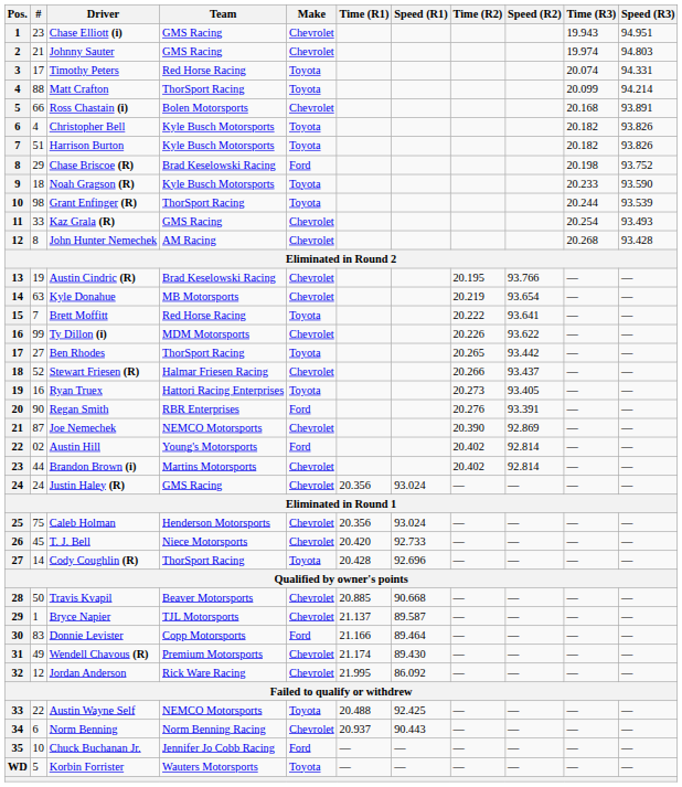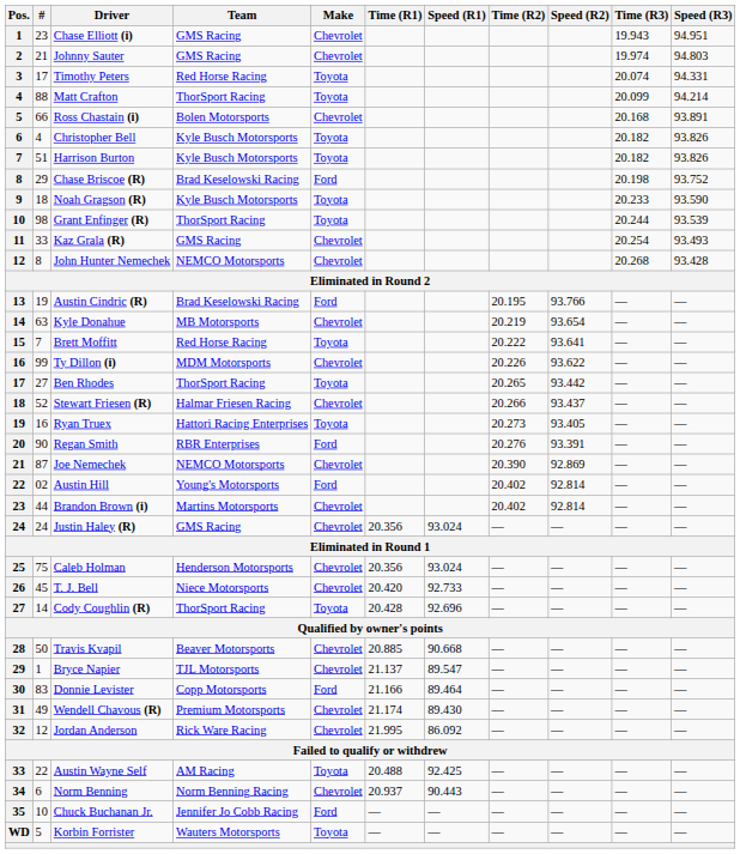 <table class="wikitable" style="font-size: 95%;">
 <tr>
 <th>Pos.</th>
 <th>#</th>
 <th>Driver</th>
 <th>Team</th>
 <th>Make</th>
 <th>Time (R1)</th>
 <th>Speed (R1)</th>
 <th>Time (R2)</th>
 <th>Speed (R2)</th>
 <th>Time (R3)</th>
 <th>Speed (R3)</th>
 </tr>
 <tr>
 <th>1</th>
 <td>23</td>
 <td><a href='#'>Chase Elliott</a> <strong>(i)</strong></td>
 <td><a href='#'>GMS Racing</a></td>
 <td><a href='#'>Chevrolet</a></td>
 <td></td>
 <td></td>
 <td></td>
 <td></td>
 <td>19.943</td>
 <td>94.951</td>
 </tr>
 <tr>
 <th>2</th>
 <td>21</td>
 <td><a href='#'>Johnny Sauter</a></td>
 <td><a href='#'>GMS Racing</a></td>
 <td><a href='#'>Chevrolet</a></td>
 <td></td>
 <td></td>
 <td></td>
 <td></td>
 <td>19.974</td>
 <td>94.803</td>
 </tr>
 <tr>
 <th>3</th>
 <td>17</td>
 <td><a href='#'>Timothy Peters</a></td>
 <td><a href='#'>Red Horse Racing</a></td>
 <td><a href='#'>Toyota</a></td>
 <td></td>
 <td></td>
 <td></td>
 <td></td>
 <td>20.074</td>
 <td>94.331</td>
 </tr>
 <tr>
 <th>4</th>
 <td>88</td>
 <td><a href='#'>Matt Crafton</a></td>
 <td><a href='#'>ThorSport Racing</a></td>
 <td><a href='#'>Toyota</a></td>
 <td></td>
 <td></td>
 <td></td>
 <td></td>
 <td>20.099</td>
 <td>94.214</td>
 </tr>
 <tr>
 <th>5</th>
 <td>66</td>
 <td><a href='#'>Ross Chastain</a> <strong>(i)</strong></td>
 <td><a href='#'>Bolen Motorsports</a></td>
 <td><a href='#'>Chevrolet</a></td>
 <td></td>
 <td></td>
 <td></td>
 <td></td>
 <td>20.168</td>
 <td>93.891</td>
 </tr>
 <tr>
 <th>6</th>
 <td>4</td>
 <td><a href='#'>Christopher Bell</a></td>
 <td><a href='#'>Kyle Busch Motorsports</a></td>
 <td><a href='#'>Toyota</a></td>
 <td></td>
 <td></td>
 <td></td>
 <td></td>
 <td>20.182</td>
 <td>93.826</td>
 </tr>
 <tr>
 <th>7</th>
 <td>51</td>
 <td><a href='#'>Harrison Burton</a></td>
 <td><a href='#'>Kyle Busch Motorsports</a></td>
 <td><a href='#'>Toyota</a></td>
 <td></td>
 <td></td>
 <td></td>
 <td></td>
 <td>20.182</td>
 <td>93.826</td>
 </tr>
 <tr>
 <th>8</th>
 <td>29</td>
 <td><a href='#'>Chase Briscoe</a> <strong>(R)</strong></td>
 <td><a href='#'>Brad Keselowski Racing</a></td>
 <td><a href='#'>Ford</a></td>
 <td></td>
 <td></td>
 <td></td>
 <td></td>
 <td>20.198</td>
 <td>93.752</td>
 </tr>
 <tr>
 <th>9</th>
 <td>18</td>
 <td><a href='#'>Noah Gragson</a> <strong>(R)</strong></td>
 <td><a href='#'>Kyle Busch Motorsports</a></td>
 <td><a href='#'>Toyota</a></td>
 <td></td>
 <td></td>
 <td></td>
 <td></td>
 <td>20.233</td>
 <td>93.590</td>
 </tr>
 <tr>
 <th>10</th>
 <td>98</td>
 <td><a href='#'>Grant Enfinger</a> <strong>(R)</strong></td>
 <td><a href='#'>ThorSport Racing</a></td>
 <td><a href='#'>Toyota</a></td>
 <td></td>
 <td></td>
 <td></td>
 <td></td>
 <td>20.244</td>
 <td>93.539</td>
 </tr>
 <tr>
 <th>11</th>
 <td>33</td>
 <td><a href='#'>Kaz Grala</a> <strong>(R)</strong></td>
 <td><a href='#'>GMS Racing</a></td>
 <td><a href='#'>Chevrolet</a></td>
 <td></td>
 <td></td>
 <td></td>
 <td></td>
 <td>20.254</td>
 <td>93.493</td>
 </tr>
 <tr>
 <th>12</th>
 <td>8</td>
 <td><a href='#'>John Hunter Nemechek</a></td>
-<td><a href='#'>AM Racing</a></td>
+<td><a href='#'>NEMCO Motorsports</a></td>
 <td><a href='#'>Chevrolet</a></td>
 <td></td>
 <td></td>
 <td></td>
 <td></td>
 <td>20.268</td>
 <td>93.428</td>
 </tr>
 <tr>
 <th colspan="11">Eliminated in Round 2</th>
 </tr>
 <tr>
 <th>13</th>
 <td>19</td>
 <td><a href='#'>Austin Cindric</a> <strong>(R)</strong></td>
 <td><a href='#'>Brad Keselowski Racing</a></td>
-<td><a href='#'>Chevrolet</a></td>
+<td><a href='#'>Ford</a></td>
 <td></td>
 <td></td>
 <td>20.195</td>
 <td>93.766</td>
 <td>—</td>
 <td>—</td>
 </tr>
 <tr>
 <th>14</th>
 <td>63</td>
 <td><a href='#'>Kyle Donahue</a></td>
 <td><a href='#'>MB Motorsports</a></td>
 <td><a href='#'>Chevrolet</a></td>
 <td></td>
 <td></td>
 <td>20.219</td>
 <td>93.654</td>
 <td>—</td>
 <td>—</td>
 </tr>
 <tr>
 <th>15</th>
 <td>7</td>
 <td><a href='#'>Brett Moffitt</a></td>
 <td><a href='#'>Red Horse Racing</a></td>
 <td><a href='#'>Toyota</a></td>
 <td></td>
 <td></td>
 <td>20.222</td>
 <td>93.641</td>
 <td>—</td>
 <td>—</td>
 </tr>
 <tr>
 <th>16</th>
 <td>99</td>
 <td><a href='#'>Ty Dillon</a> <strong>(i)</strong></td>
 <td><a href='#'>MDM Motorsports</a></td>
 <td><a href='#'>Chevrolet</a></td>
 <td></td>
 <td></td>
 <td>20.226</td>
 <td>93.622</td>
 <td>—</td>
 <td>—</td>
 </tr>
 <tr>
 <th>17</th>
 <td>27</td>
 <td><a href='#'>Ben Rhodes</a></td>
 <td><a href='#'>ThorSport Racing</a></td>
 <td><a href='#'>Toyota</a></td>
 <td></td>
 <td></td>
 <td>20.265</td>
 <td>93.442</td>
 <td>—</td>
 <td>—</td>
 </tr>
 <tr>
 <th>18</th>
 <td>52</td>
 <td><a href='#'>Stewart Friesen</a> <strong>(R)</strong></td>
 <td><a href='#'>Halmar Friesen Racing</a></td>
 <td><a href='#'>Chevrolet</a></td>
 <td></td>
 <td></td>
 <td>20.266</td>
 <td>93.437</td>
 <td>—</td>
 <td>—</td>
 </tr>
 <tr>
 <th>19</th>
 <td>16</td>
 <td><a href='#'>Ryan Truex</a></td>
 <td><a href='#'>Hattori Racing Enterprises</a></td>
 <td><a href='#'>Toyota</a></td>
 <td></td>
 <td></td>
 <td>20.273</td>
 <td>93.405</td>
 <td>—</td>
 <td>—</td>
 </tr>
 <tr>
 <th>20</th>
 <td>90</td>
 <td><a href='#'>Regan Smith</a></td>
 <td><a href='#'>RBR Enterprises</a></td>
 <td><a href='#'>Ford</a></td>
 <td></td>
 <td></td>
 <td>20.276</td>
 <td>93.391</td>
 <td>—</td>
 <td>—</td>
 </tr>
 <tr>
 <th>21</th>
 <td>87</td>
 <td><a href='#'>Joe Nemechek</a></td>
 <td><a href='#'>NEMCO Motorsports</a></td>
 <td><a href='#'>Chevrolet</a></td>
 <td></td>
 <td></td>
 <td>20.390</td>
 <td>92.869</td>
 <td>—</td>
 <td>—</td>
 </tr>
 <tr>
 <th>22</th>
 <td>02</td>
 <td><a href='#'>Austin Hill</a></td>
 <td><a href='#'>Young's Motorsports</a></td>
 <td><a href='#'>Ford</a></td>
 <td></td>
 <td></td>
 <td>20.402</td>
 <td>92.814</td>
 <td>—</td>
 <td>—</td>
 </tr>
 <tr>
 <th>23</th>
 <td>44</td>
 <td><a href='#'>Brandon Brown</a> <strong>(i)</strong></td>
 <td><a href='#'>Martins Motorsports</a></td>
 <td><a href='#'>Chevrolet</a></td>
 <td></td>
 <td></td>
 <td>20.402</td>
 <td>92.814</td>
 <td>—</td>
 <td>—</td>
 </tr>
 <tr>
 <th>24</th>
 <td>24</td>
 <td><a href='#'>Justin Haley</a> <strong>(R)</strong></td>
 <td><a href='#'>GMS Racing</a></td>
 <td><a href='#'>Chevrolet</a></td>
 <td>20.356</td>
 <td>93.024</td>
 <td>—</td>
 <td>—</td>
 <td>—</td>
 <td>—</td>
 </tr>
 <tr>
 <th colspan="11">Eliminated in Round 1</th>
 </tr>
 <tr>
 <th>25</th>
 <td>75</td>
 <td><a href='#'>Caleb Holman</a></td>
 <td><a href='#'>Henderson Motorsports</a></td>
 <td><a href='#'>Chevrolet</a></td>
 <td>20.356</td>
 <td>93.024</td>
 <td>—</td>
 <td>—</td>
 <td>—</td>
 <td>—</td>
 </tr>
 <tr>
 <th>26</th>
 <td>45</td>
 <td><a href='#'>T. J. Bell</a></td>
 <td><a href='#'>Niece Motorsports</a></td>
 <td><a href='#'>Chevrolet</a></td>
 <td>20.420</td>
 <td>92.733</td>
 <td>—</td>
 <td>—</td>
 <td>—</td>
 <td>—</td>
 </tr>
 <tr>
 <th>27</th>
 <td>14</td>
 <td><a href='#'>Cody Coughlin</a> <strong>(R)</strong></td>
 <td><a href='#'>ThorSport Racing</a></td>
 <td><a href='#'>Toyota</a></td>
 <td>20.428</td>
 <td>92.696</td>
 <td>—</td>
 <td>—</td>
 <td>—</td>
 <td>—</td>
 </tr>
 <tr>
 <th colspan="11">Qualified by owner's points</th>
 </tr>
 <tr>
 <th>28</th>
 <td>50</td>
 <td><a href='#'>Travis Kvapil</a></td>
 <td><a href='#'>Beaver Motorsports</a></td>
 <td><a href='#'>Chevrolet</a></td>
 <td>20.885</td>
 <td>90.668</td>
 <td>—</td>
 <td>—</td>
 <td>—</td>
 <td>—</td>
 </tr>
 <tr>
 <th>29</th>
 <td>1</td>
 <td><a href='#'>Bryce Napier</a></td>
 <td><a href='#'>TJL Motorsports</a></td>
 <td><a href='#'>Chevrolet</a></td>
 <td>21.137</td>
-<td>89.587</td>
+<td>89.547</td>
 <td>—</td>
 <td>—</td>
 <td>—</td>
 <td>—</td>
 </tr>
 <tr>
 <th>30</th>
 <td>83</td>
 <td><a href='#'>Donnie Levister</a></td>
 <td><a href='#'>Copp Motorsports</a></td>
 <td><a href='#'>Ford</a></td>
 <td>21.166</td>
 <td>89.464</td>
 <td>—</td>
 <td>—</td>
 <td>—</td>
 <td>—</td>
 </tr>
 <tr>
 <th>31</th>
 <td>49</td>
 <td><a href='#'>Wendell Chavous</a> <strong>(R)</strong></td>
 <td><a href='#'>Premium Motorsports</a></td>
 <td><a href='#'>Chevrolet</a></td>
 <td>21.174</td>
 <td>89.430</td>
 <td>—</td>
 <td>—</td>
 <td>—</td>
 <td>—</td>
 </tr>
 <tr>
 <th>32</th>
 <td>12</td>
 <td><a href='#'>Jordan Anderson</a></td>
 <td><a href='#'>Rick Ware Racing</a></td>
 <td><a href='#'>Chevrolet</a></td>
 <td>21.995</td>
 <td>86.092</td>
 <td>—</td>
 <td>—</td>
 <td>—</td>
 <td>—</td>
 </tr>
 <tr>
 <th colspan="11">Failed to qualify or withdrew</th>
 </tr>
 <tr>
 <th>33</th>
 <td>22</td>
 <td><a href='#'>Austin Wayne Self</a></td>
-<td><a href='#'>NEMCO Motorsports</a></td>
+<td><a href='#'>AM Racing</a></td>
 <td><a href='#'>Toyota</a></td>
 <td>20.488</td>
 <td>92.425</td>
 <td>—</td>
 <td>—</td>
 <td>—</td>
 <td>—</td>
 </tr>
 <tr>
 <th>34</th>
 <td>6</td>
 <td><a href='#'>Norm Benning</a></td>
 <td><a href='#'>Norm Benning Racing</a></td>
 <td><a href='#'>Chevrolet</a></td>
 <td>20.937</td>
 <td>90.443</td>
 <td>—</td>
 <td>—</td>
 <td>—</td>
 <td>—</td>
 </tr>
 <tr>
 <th>35</th>
 <td>10</td>
 <td><a href='#'>Chuck Buchanan Jr.</a></td>
 <td><a href='#'>Jennifer Jo Cobb Racing</a></td>
 <td><a href='#'>Ford</a></td>
 <td>—</td>
 <td>—</td>
 <td>—</td>
 <td>—</td>
 <td>—</td>
 <td>—</td>
 </tr>
 <tr>
 <th>WD</th>
 <td>5</td>
 <td><a href='#'>Korbin Forrister</a></td>
 <td><a href='#'>Wauters Motorsports</a></td>
 <td><a href='#'>Toyota</a></td>
 <td>—</td>
 <td>—</td>
 <td>—</td>
 <td>—</td>
 <td>—</td>
 <td>—</td>
 </tr>
 <tr>
 <th colspan="11"></th>
 </tr>
 </table>
